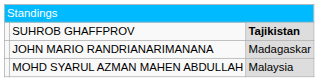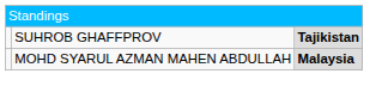 <table class="wikitable">
 <tr>
 <td colspan="3" style="background:#00baff;color:#fff">Standings</td>
 </tr>
 <tr>
 <td></td>
 <td>SUHROB GHAFFPROV</td>
 <td style="background:#dddddd"><strong> Tajikistan</strong></td>
 </tr>
 <tr>
 <td></td>
-<td>JOHN MARIO RANDRIANARIMANANA</td>
-<td style="background:#dddddd">Madagaskar</td>
-</tr>
-<tr>
-<td></td>
 <td>MOHD SYARUL AZMAN MAHEN ABDULLAH</td>
-<td style="background:#dddddd"> Malaysia</td>
+<td style="background:#dddddd"><strong> Malaysia</strong></td>
 </tr>
 </table>
